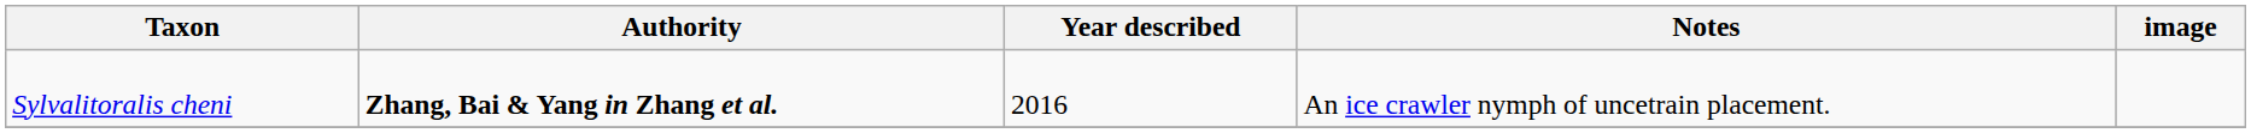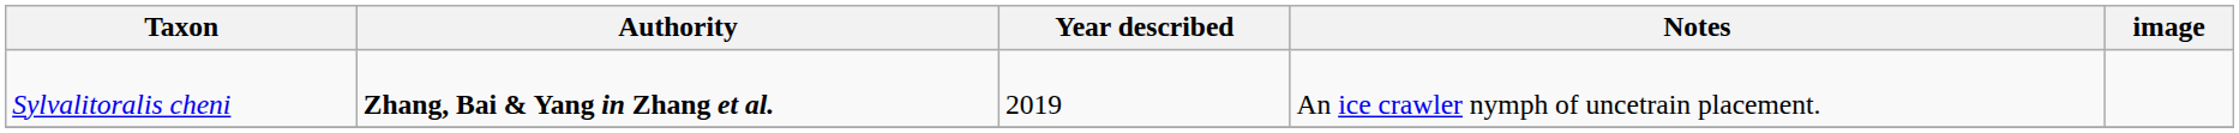 <table class="wikitable sortable" align="center" width="100%">
 <tr>
 <th>Taxon</th>
 <th>Authority</th>
 <th>Year described</th>
 <th>Notes</th>
 <th>image</th>
 </tr>
 <tr>
 <td><br><em><a href='#'>Sylvalitoralis cheni</a></em></td>
 <td><strong><br>Zhang, Bai & Yang <em>in</em> Zhang <em>et al.</em></strong></td>
-<td><br>2016</td>
+<td><br>2019</td>
 <td><br>An <a href='#'>ice crawler</a> nymph of uncetrain placement.</td>
 <td></td>
 </tr>
 <tr>
 </tr>
 </table>
